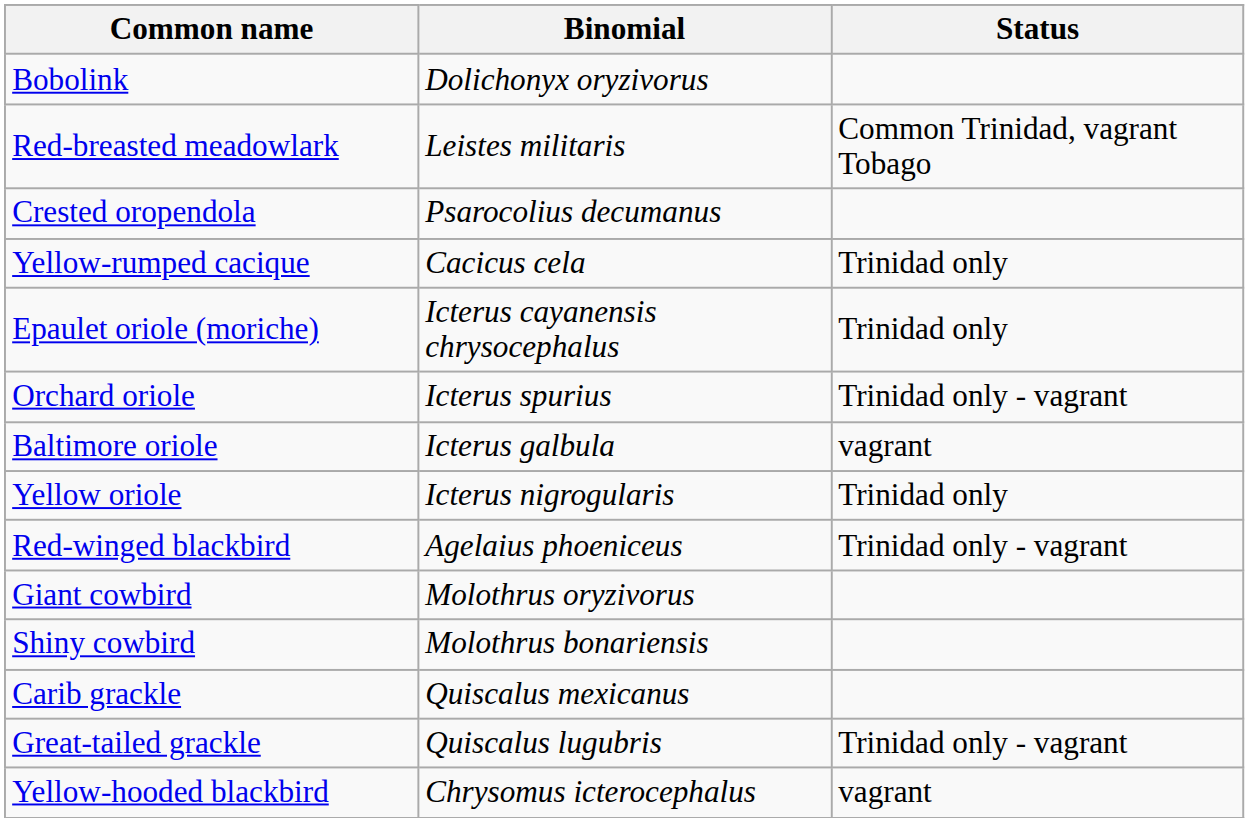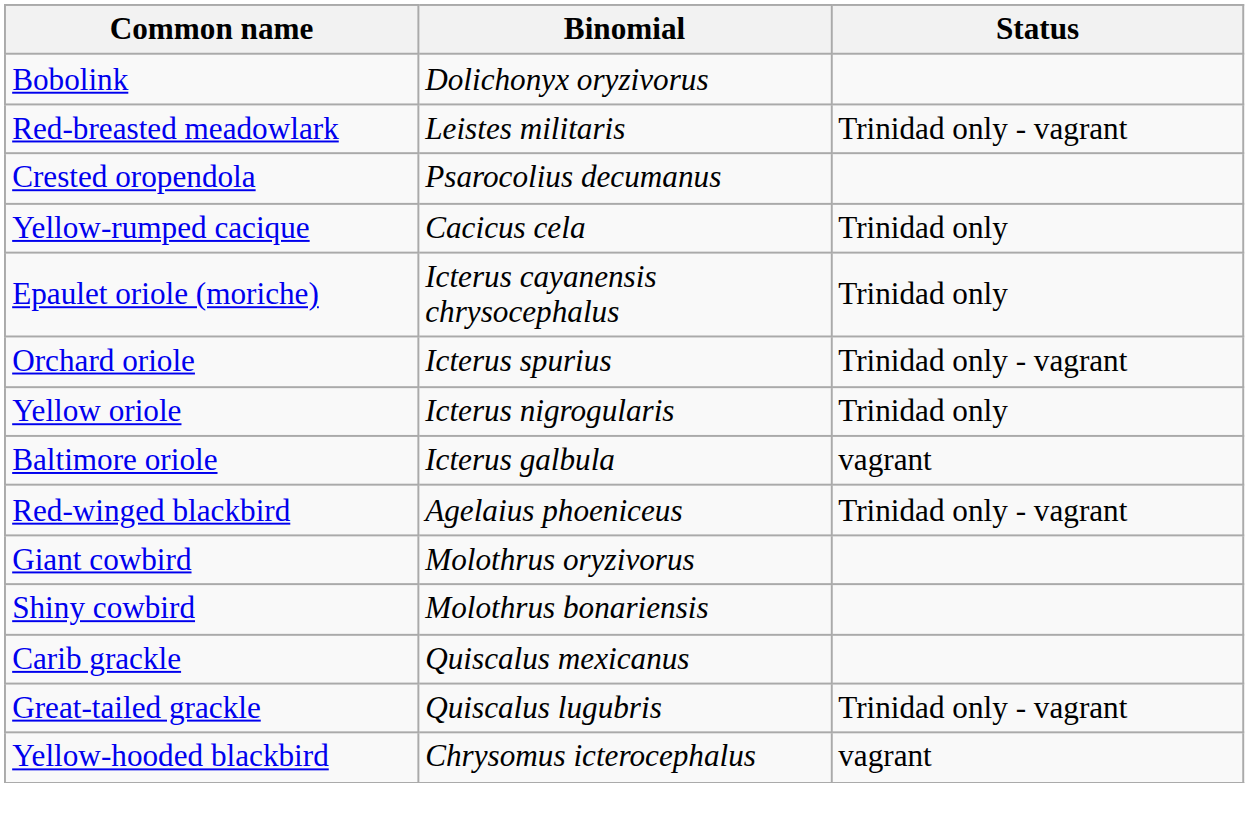 <table width=72% class="wikitable">
 <tr>
 <th width=24%>Common name</th>
 <th width=24%>Binomial</th>
 <th width=24%>Status</th>
 </tr>
 <tr>
 <td><a href='#'>Bobolink</a></td>
 <td><em>Dolichonyx oryzivorus</em></td>
 <td></td>
 </tr>
 <tr>
 <td><a href='#'>Red-breasted meadowlark</a></td>
 <td><em>Leistes militaris</em></td>
-<td>Common Trinidad, vagrant Tobago</td>
+<td>Trinidad only - vagrant</td>
 </tr>
 <tr>
 <td><a href='#'>Crested oropendola</a></td>
 <td><em>Psarocolius decumanus</em></td>
 <td></td>
 </tr>
 <tr>
 <td><a href='#'>Yellow-rumped cacique</a></td>
 <td><em>Cacicus cela</em></td>
 <td>Trinidad only</td>
 </tr>
 <tr>
 <td><a href='#'>Epaulet oriole (moriche)</a></td>
 <td><em>Icterus cayanensis chrysocephalus</em></td>
 <td>Trinidad only</td>
 </tr>
 <tr>
 <td><a href='#'>Orchard oriole</a></td>
 <td><em>Icterus spurius</em></td>
 <td>Trinidad only - vagrant</td>
 </tr>
 <tr>
+<td><a href='#'>Yellow oriole</a></td>
+<td><em>Icterus nigrogularis</em></td>
+<td>Trinidad only</td>
+</tr>
+<tr>
 <td><a href='#'>Baltimore oriole</a></td>
 <td><em>Icterus galbula</em></td>
 <td>vagrant</td>
-</tr>
-<tr>
-<td><a href='#'>Yellow oriole</a></td>
-<td><em>Icterus nigrogularis</em></td>
-<td>Trinidad only</td>
 </tr>
 <tr>
 <td><a href='#'>Red-winged blackbird</a></td>
 <td><em>Agelaius phoeniceus</em></td>
 <td>Trinidad only - vagrant</td>
 </tr>
 <tr>
 <td><a href='#'>Giant cowbird</a></td>
 <td><em>Molothrus oryzivorus</em></td>
 <td></td>
 </tr>
 <tr>
 <td><a href='#'>Shiny cowbird</a></td>
 <td><em>Molothrus bonariensis</em></td>
 <td></td>
 </tr>
 <tr>
 <td><a href='#'>Carib grackle</a></td>
 <td><em>Quiscalus mexicanus</em></td>
 <td></td>
 </tr>
 <tr>
 <td><a href='#'>Great-tailed grackle</a></td>
 <td><em>Quiscalus lugubris</em></td>
 <td>Trinidad only - vagrant</td>
 </tr>
 <tr>
 <td><a href='#'>Yellow-hooded blackbird</a></td>
 <td><em>Chrysomus icterocephalus</em></td>
 <td>vagrant</td>
 </tr>
 <tr>
 </tr>
 </table>
